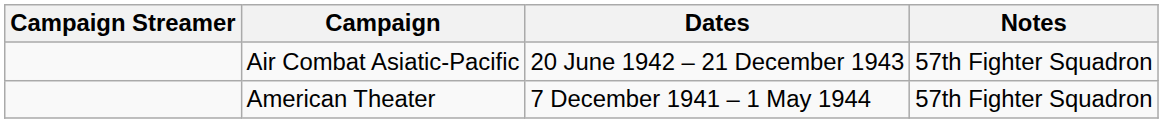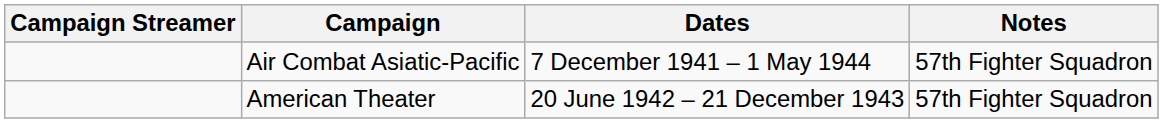 <table class="wikitable">
 <tr style="background:#efefef;">
 <th>Campaign Streamer</th>
 <th>Campaign</th>
 <th>Dates</th>
 <th>Notes</th>
 </tr>
 <tr>
 <td></td>
 <td>Air Combat Asiatic-Pacific</td>
-<td>20 June 1942 – 21 December 1943</td>
+<td>7 December 1941 – 1 May 1944</td>
 <td>57th Fighter Squadron</td>
 </tr>
 <tr>
 <td></td>
 <td>American Theater</td>
-<td>7 December 1941 – 1 May 1944</td>
+<td>20 June 1942 – 21 December 1943</td>
 <td>57th Fighter Squadron</td>
 </tr>
 </table>
